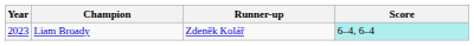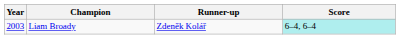 <table class="wikitable" style="font-size:90%">
 <tr>
 <th>Year</th>
 <th width="200">Champion</th>
 <th width="200">Runner-up</th>
 <th width="175">Score</th>
 </tr>
 <tr>
-<td><a href='#'>2023</a></td>
+<td><a href='#'>2003</a></td>
 <td> <a href='#'>Liam Broady</a></td>
 <td> <a href='#'>Zdeněk Kolář</a></td>
 <td style="background: paleturquoise;">6–4, 6–4</td>
 </tr>
 </table>
